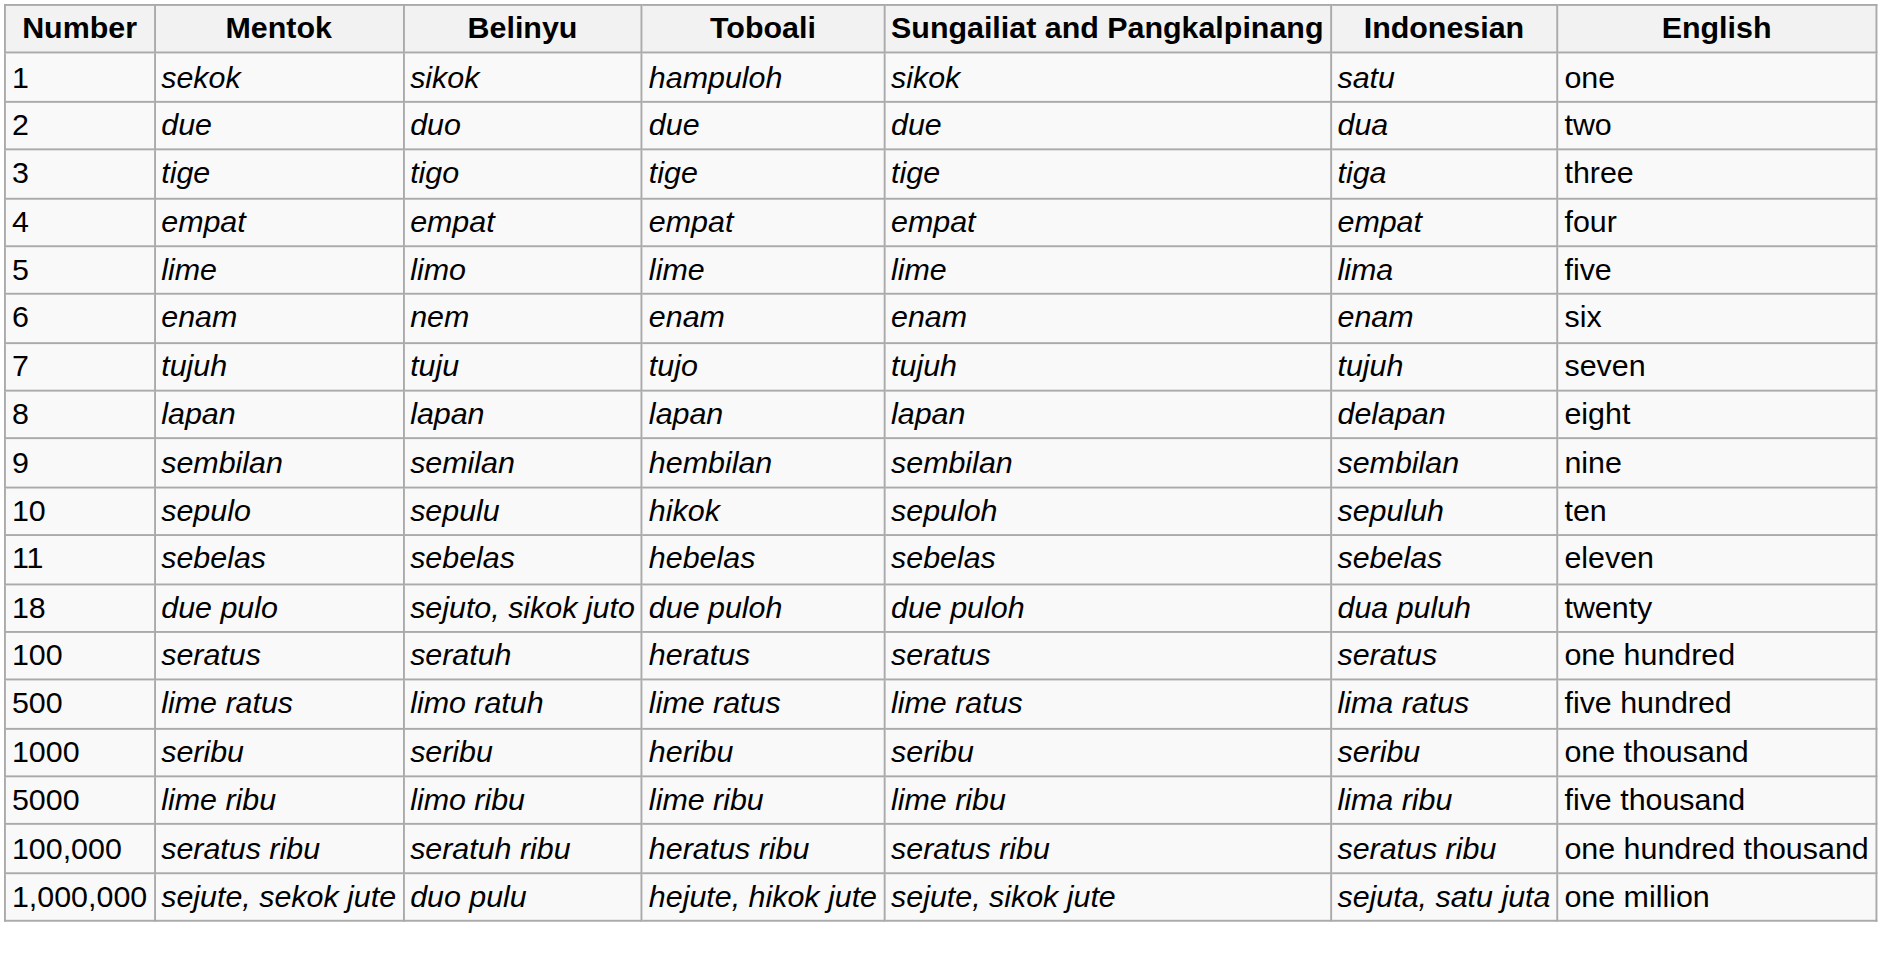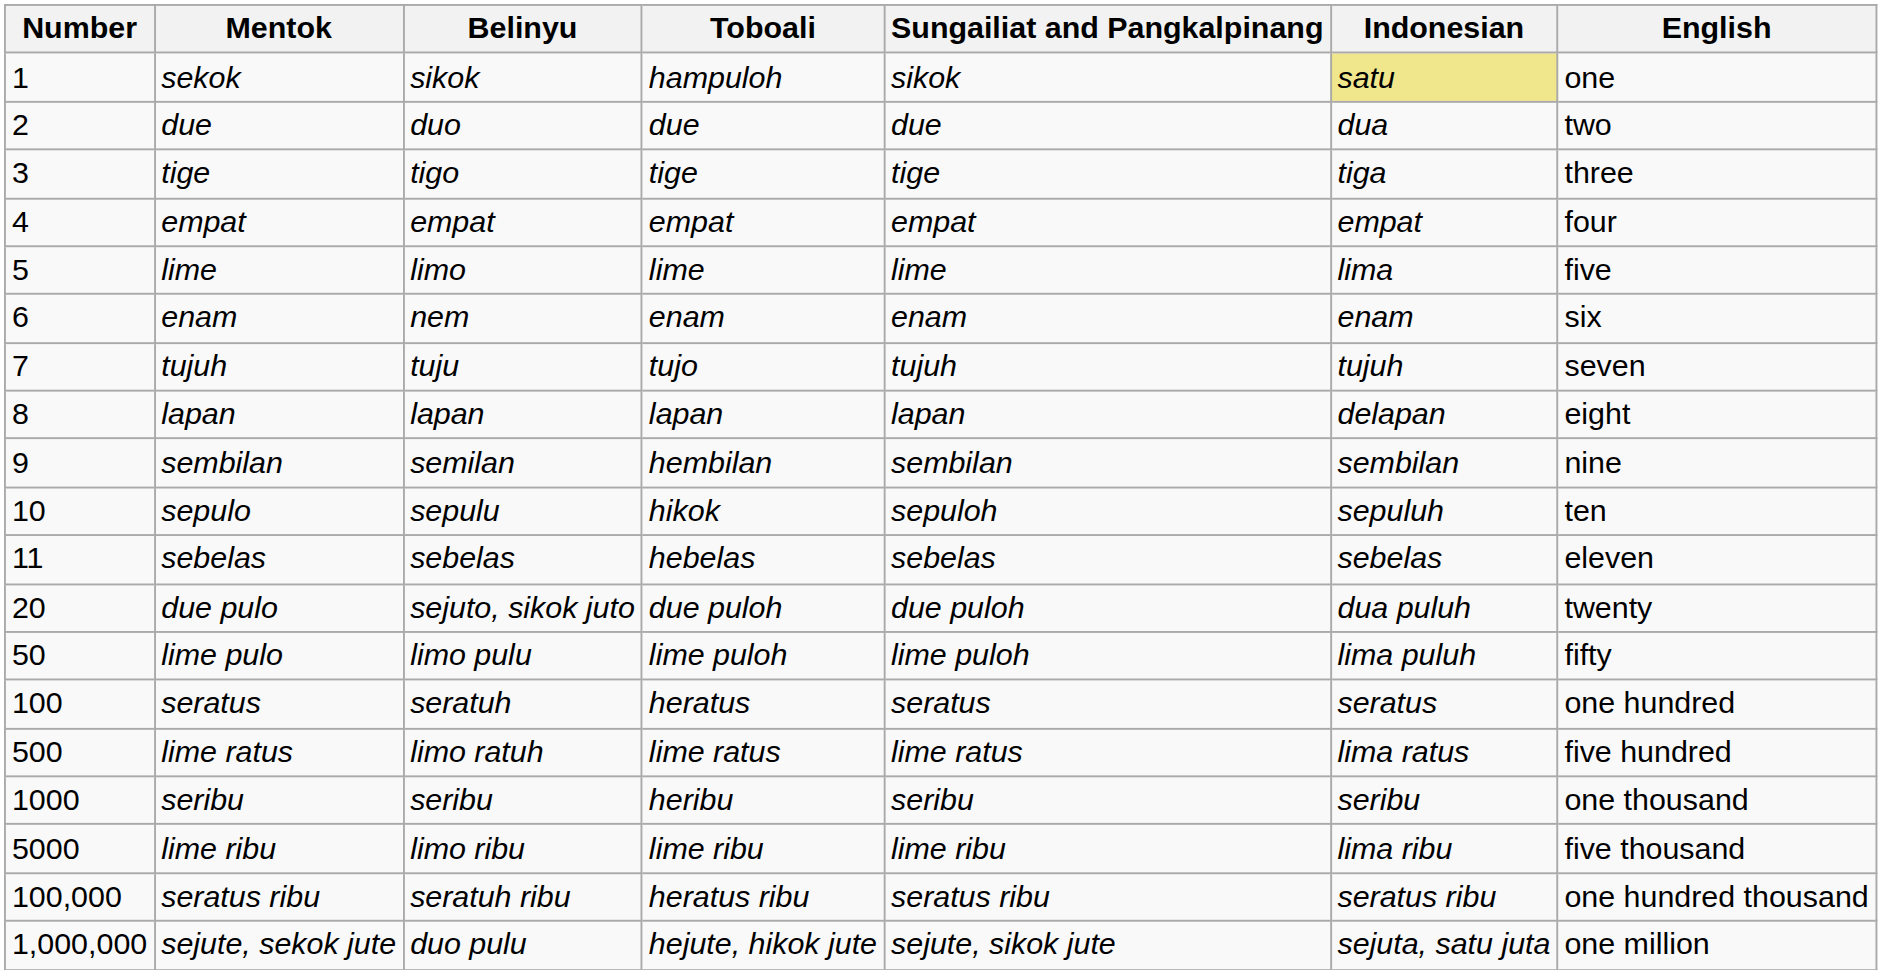 <table class="wikitable">
 <tr>
 <th>Number</th>
 <th>Mentok</th>
 <th>Belinyu</th>
 <th>Toboali</th>
 <th>Sungailiat and Pangkalpinang</th>
 <th>Indonesian</th>
 <th>English</th>
 </tr>
 <tr>
 <td>1</td>
 <td><em>sekok</em></td>
 <td><em>sikok</em></td>
 <td><em>hampuloh</em></td>
 <td><em>sikok</em></td>
-<td><em>satu</em></td>
+<td style="background: khaki;"><em>satu</em></td>
 <td>one</td>
 </tr>
 <tr>
 <td>2</td>
 <td><em>due</em></td>
 <td><em>duo</em></td>
 <td><em>due</em></td>
 <td><em>due</em></td>
 <td><em>dua</em></td>
 <td>two</td>
 </tr>
 <tr>
 <td>3</td>
 <td><em>tige</em></td>
 <td><em>tigo</em></td>
 <td><em>tige</em></td>
 <td><em>tige</em></td>
 <td><em>tiga</em></td>
 <td>three</td>
 </tr>
 <tr>
 <td>4</td>
 <td><em>empat</em></td>
 <td><em>empat</em></td>
 <td><em>empat</em></td>
 <td><em>empat</em></td>
 <td><em>empat</em></td>
 <td>four</td>
 </tr>
 <tr>
 <td>5</td>
 <td><em>lime</em></td>
 <td><em>limo</em></td>
 <td><em>lime</em></td>
 <td><em>lime</em></td>
 <td><em>lima</em></td>
 <td>five</td>
 </tr>
 <tr>
 <td>6</td>
 <td><em>enam</em></td>
 <td><em>nem</em></td>
 <td><em>enam</em></td>
 <td><em>enam</em></td>
 <td><em>enam</em></td>
 <td>six</td>
 </tr>
 <tr>
 <td>7</td>
 <td><em>tujuh</em></td>
 <td><em>tuju</em></td>
 <td><em>tujo</em></td>
 <td><em>tujuh</em></td>
 <td><em>tujuh</em></td>
 <td>seven</td>
 </tr>
 <tr>
 <td>8</td>
 <td><em>lapan</em></td>
 <td><em>lapan</em></td>
 <td><em>lapan</em></td>
 <td><em>lapan</em></td>
 <td><em>delapan</em></td>
 <td>eight</td>
 </tr>
 <tr>
 <td>9</td>
 <td><em>sembilan</em></td>
 <td><em>semilan</em></td>
 <td><em>hembilan</em></td>
 <td><em>sembilan</em></td>
 <td><em>sembilan</em></td>
 <td>nine</td>
 </tr>
 <tr>
 <td>10</td>
 <td><em>sepulo</em></td>
 <td><em>sepulu</em></td>
 <td><em>hikok</em></td>
 <td><em>sepuloh</em></td>
 <td><em>sepuluh</em></td>
 <td>ten</td>
 </tr>
 <tr>
 <td>11</td>
 <td><em>sebelas</em></td>
 <td><em>sebelas</em></td>
 <td><em>hebelas</em></td>
 <td><em>sebelas</em></td>
 <td><em>sebelas</em></td>
 <td>eleven</td>
 </tr>
 <tr>
-<td>18</td>
+<td>20</td>
 <td><em>due pulo</em></td>
 <td><em>sejuto, sikok juto</em></td>
 <td><em>due puloh</em></td>
 <td><em>due puloh</em></td>
 <td><em>dua puluh</em></td>
 <td>twenty</td>
+</tr>
+<tr>
+<td>50</td>
+<td><em>lime pulo</em></td>
+<td><em>limo pulu</em></td>
+<td><em>lime puloh</em></td>
+<td><em>lime puloh</em></td>
+<td><em>lima puluh</em></td>
+<td>fifty</td>
 </tr>
 <tr>
 <td>100</td>
 <td><em>seratus</em></td>
 <td><em>seratuh</em></td>
 <td><em>heratus</em></td>
 <td><em>seratus</em></td>
 <td><em>seratus</em></td>
 <td>one hundred</td>
 </tr>
 <tr>
 <td>500</td>
 <td><em>lime ratus</em></td>
 <td><em>limo ratuh</em></td>
 <td><em>lime ratus</em></td>
 <td><em>lime ratus</em></td>
 <td><em>lima ratus</em></td>
 <td>five hundred</td>
 </tr>
 <tr>
 <td>1000</td>
 <td><em>seribu</em></td>
 <td><em>seribu</em></td>
 <td><em>heribu</em></td>
 <td><em>seribu</em></td>
 <td><em>seribu</em></td>
 <td>one thousand</td>
 </tr>
 <tr>
 <td>5000</td>
 <td><em>lime ribu</em></td>
 <td><em>limo ribu</em></td>
 <td><em>lime ribu</em></td>
 <td><em>lime ribu</em></td>
 <td><em>lima ribu</em></td>
 <td>five thousand</td>
 </tr>
 <tr>
 <td>100,000</td>
 <td><em>seratus ribu</em></td>
 <td><em>seratuh ribu</em></td>
 <td><em>heratus ribu</em></td>
 <td><em>seratus ribu</em></td>
 <td><em>seratus ribu</em></td>
 <td>one hundred thousand</td>
 </tr>
 <tr>
 <td>1,000,000</td>
 <td><em>sejute, sekok jute</em></td>
 <td><em>duo pulu</em></td>
 <td><em>hejute, hikok jute</em></td>
 <td><em>sejute, sikok jute</em></td>
 <td><em>sejuta, satu juta</em></td>
 <td>one million</td>
 </tr>
 </table>
